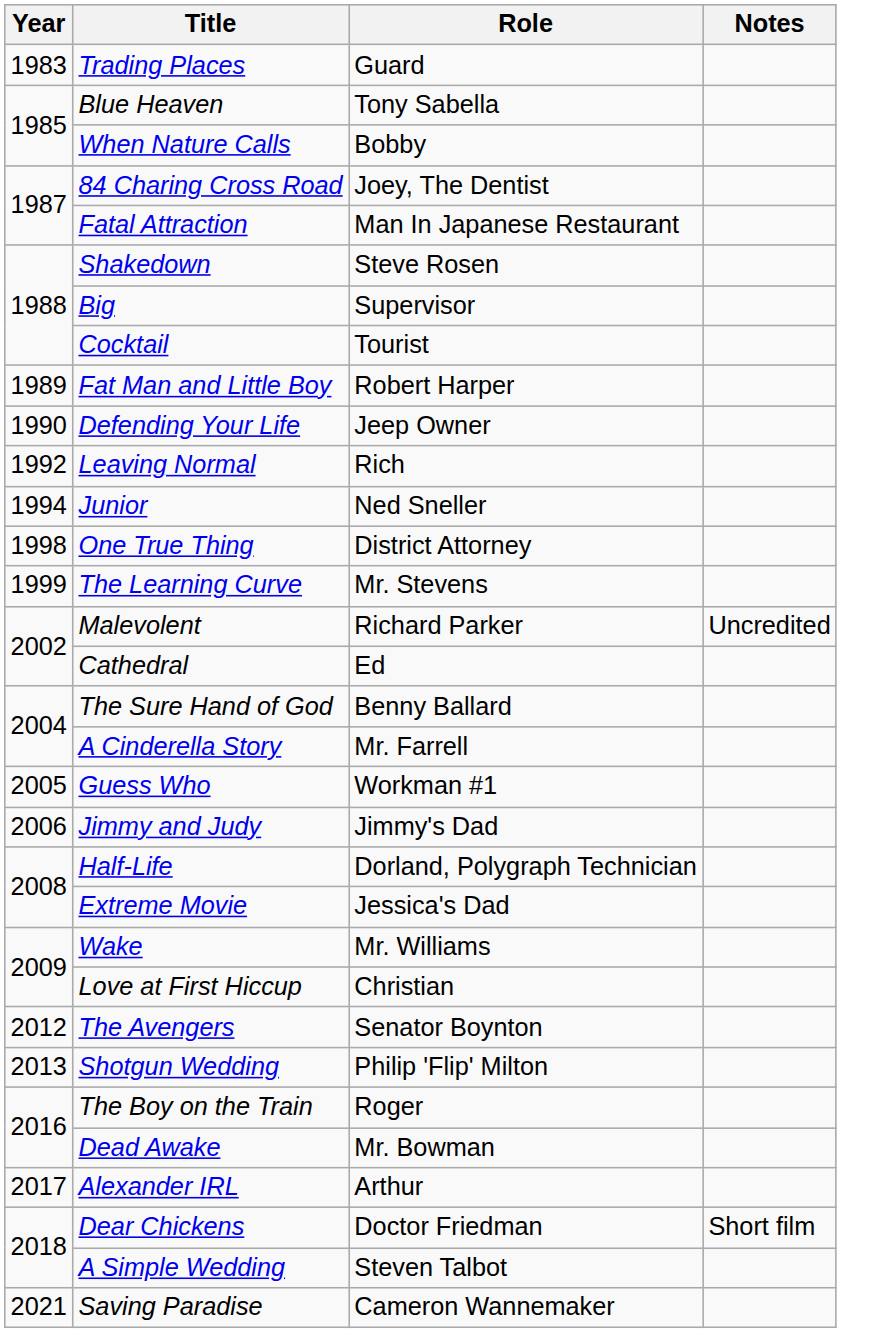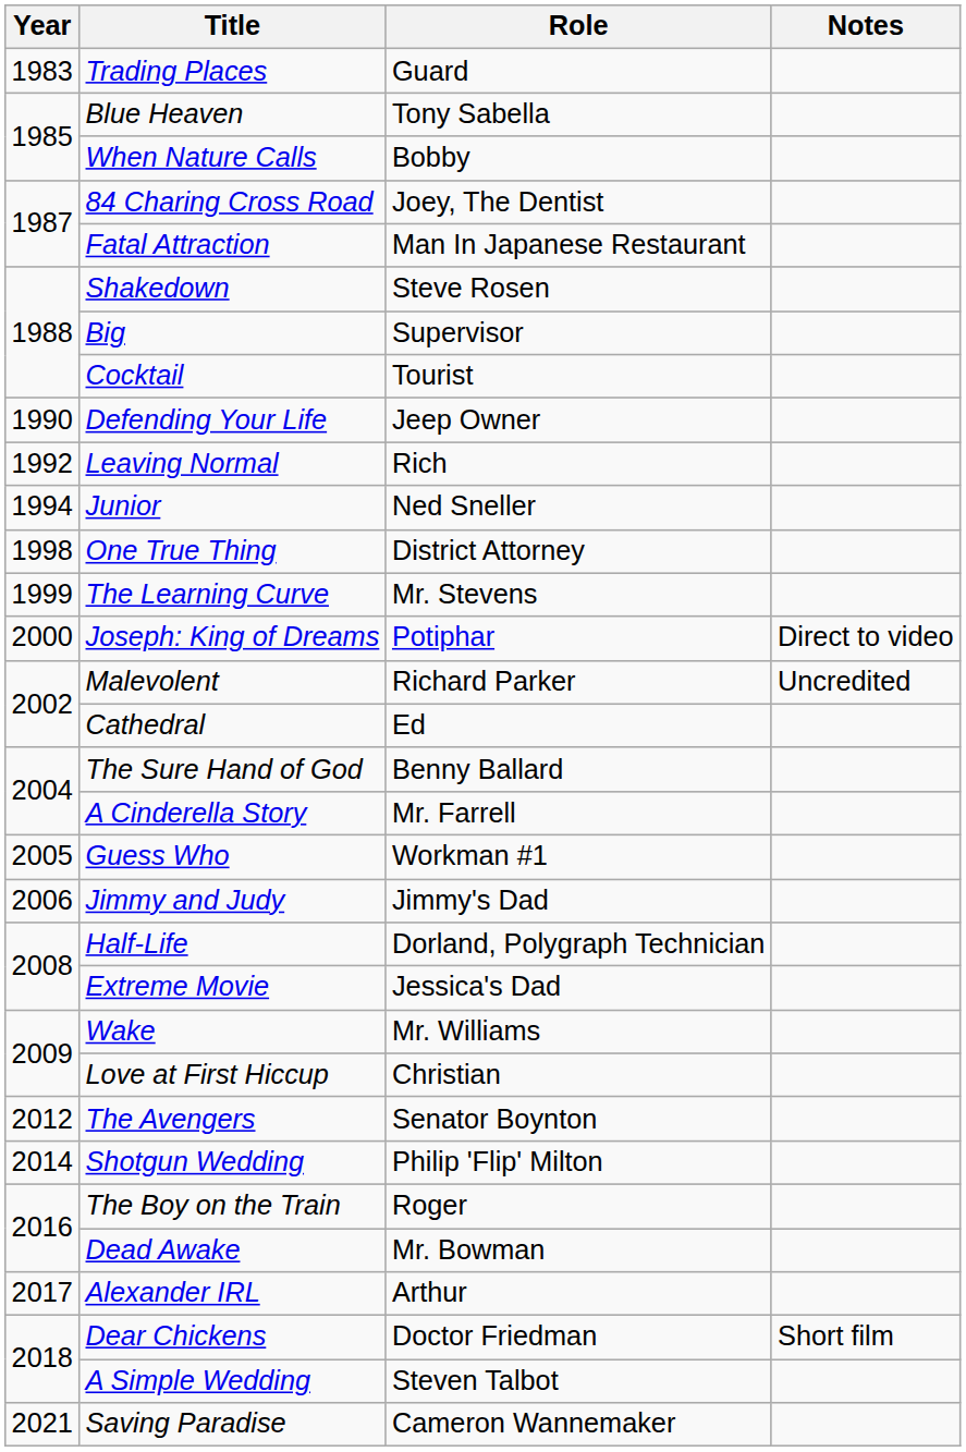 <table class="wikitable sortable">
 <tr>
 <th>Year</th>
 <th>Title</th>
 <th>Role</th>
 <th>Notes</th>
 </tr>
 <tr>
 <td>1983</td>
 <td><em><a href='#'>Trading Places</a></em></td>
 <td>Guard</td>
 <td></td>
 </tr>
 <tr>
 <td rowspan=2>1985</td>
 <td><em>Blue Heaven</em></td>
 <td>Tony Sabella</td>
 <td></td>
 </tr>
 <tr>
 <td><em><a href='#'>When Nature Calls</a></em></td>
 <td>Bobby</td>
 <td></td>
 </tr>
 <tr>
 <td rowspan=2>1987</td>
 <td><a href='#'><em>84 Charing Cross Road</em></a></td>
 <td>Joey, The Dentist</td>
 <td></td>
 </tr>
 <tr>
 <td><em><a href='#'>Fatal Attraction</a></em></td>
 <td>Man In Japanese Restaurant</td>
 <td></td>
 </tr>
 <tr>
 <td rowspan=3>1988</td>
 <td><a href='#'><em>Shakedown</em></a></td>
 <td>Steve Rosen</td>
 <td></td>
 </tr>
 <tr>
 <td><a href='#'><em>Big</em></a></td>
 <td>Supervisor</td>
 <td></td>
 </tr>
 <tr>
 <td><a href='#'><em>Cocktail</em></a></td>
 <td>Tourist</td>
 <td></td>
 </tr>
 <tr>
-<td>1989</td>
-<td><em><a href='#'>Fat Man and Little Boy</a></em></td>
-<td>Robert Harper</td>
-<td></td>
-</tr>
-<tr>
 <td>1990</td>
 <td><em><a href='#'>Defending Your Life</a></em></td>
 <td>Jeep Owner</td>
 <td></td>
 </tr>
 <tr>
 <td>1992</td>
 <td><a href='#'><em>Leaving Normal</em></a></td>
 <td>Rich</td>
 <td></td>
 </tr>
 <tr>
 <td>1994</td>
 <td><a href='#'><em>Junior</em></a></td>
 <td>Ned Sneller</td>
 <td></td>
 </tr>
 <tr>
 <td>1998</td>
 <td><em><a href='#'>One True Thing</a></em></td>
 <td>District Attorney</td>
 <td></td>
 </tr>
 <tr>
 <td>1999</td>
 <td><em><a href='#'>The Learning Curve</a></em></td>
 <td>Mr. Stevens</td>
 <td></td>
+</tr>
+<tr>
+<td>2000</td>
+<td><em><a href='#'>Joseph: King of Dreams</a></em></td>
+<td><a href='#'>Potiphar</a></td>
+<td>Direct to video</td>
 </tr>
 <tr>
 <td rowspan=2>2002</td>
 <td><em>Malevolent</em></td>
 <td>Richard Parker</td>
 <td>Uncredited</td>
 </tr>
 <tr>
 <td><em>Cathedral</em></td>
 <td>Ed</td>
 <td></td>
 </tr>
 <tr>
 <td rowspan=2>2004</td>
 <td><em>The Sure Hand of God</em></td>
 <td>Benny Ballard</td>
 <td></td>
 </tr>
 <tr>
 <td><em><a href='#'>A Cinderella Story</a></em></td>
 <td>Mr. Farrell</td>
 <td></td>
 </tr>
 <tr>
 <td>2005</td>
 <td><a href='#'><em>Guess Who</em></a></td>
 <td>Workman #1</td>
 <td></td>
 </tr>
 <tr>
 <td>2006</td>
 <td><em><a href='#'>Jimmy and Judy</a></em></td>
 <td>Jimmy's Dad</td>
 <td></td>
 </tr>
 <tr>
 <td rowspan=2>2008</td>
 <td><em><a href='#'>Half-Life</a></em></td>
 <td>Dorland, Polygraph Technician</td>
 <td></td>
 </tr>
 <tr>
 <td><em><a href='#'>Extreme Movie</a></em></td>
 <td>Jessica's Dad</td>
 <td></td>
 </tr>
 <tr>
 <td rowspan=2>2009</td>
 <td><em><a href='#'>Wake</a></em></td>
 <td>Mr. Williams</td>
 <td></td>
 </tr>
 <tr>
 <td><em>Love at First Hiccup</em></td>
 <td>Christian</td>
 <td></td>
 </tr>
 <tr>
 <td>2012</td>
 <td><a href='#'><em>The Avengers</em></a></td>
 <td>Senator Boynton</td>
 <td></td>
 </tr>
 <tr>
-<td>2013</td>
+<td>2014</td>
 <td><a href='#'><em>Shotgun Wedding</em></a></td>
 <td>Philip 'Flip' Milton</td>
 <td></td>
 </tr>
 <tr>
 <td rowspan=2>2016</td>
 <td><em>The Boy on the Train</em></td>
 <td>Roger</td>
 <td></td>
 </tr>
 <tr>
 <td><a href='#'><em>Dead Awake</em></a></td>
 <td>Mr. Bowman</td>
 <td></td>
 </tr>
 <tr>
 <td>2017</td>
 <td><em><a href='#'>Alexander IRL</a></em></td>
 <td>Arthur</td>
 <td></td>
 </tr>
 <tr>
 <td rowspan=2>2018</td>
 <td><em><a href='#'>Dear Chickens</a></em></td>
 <td>Doctor Friedman</td>
 <td>Short film</td>
 </tr>
 <tr>
 <td><em><a href='#'>A Simple Wedding</a></em></td>
 <td>Steven Talbot</td>
 <td></td>
 </tr>
 <tr>
 <td>2021</td>
 <td><em>Saving Paradise</em></td>
 <td>Cameron Wannemaker</td>
 <td></td>
 </tr>
 </table>
